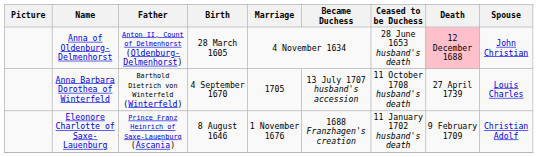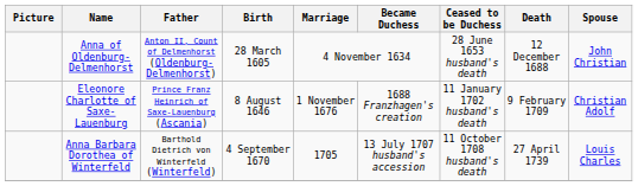 <table width=95% class="wikitable">
 <tr>
 <th width = "8%">Picture</th>
 <th width = "11%">Name</th>
 <th width = "9%">Father</th>
 <th width = "10%">Birth</th>
 <th width = "9%">Marriage</th>
 <th width = "9%">Became Duchess</th>
 <th width = "9%">Ceased to be Duchess</th>
 <th width = "9%">Death</th>
 <th width = "7%">Spouse</th>
 </tr>
 <tr>
 <td align="center"></td>
 <td align="center"><a href='#'>Anna of Oldenburg-Delmenhorst</a><br></td>
 <td align="center"><small><a href='#'>Anton II, Count of Delmenhorst</a></small><br>(<a href='#'>Oldenburg-Delmenhorst</a>)</td>
 <td align="center">28 March 1605</td>
 <td align="center" colspan="2">4 November 1634</td>
 <td align="center">28 June 1653<br><em>husband's death</em></td>
-<td align="center" style="background: pink;">12 December 1688</td>
+<td align="center">12 December 1688</td>
 <td align="center"><a href='#'>John Christian</a></td>
+</tr>
+<tr>
+<td align="center"></td>
+<td align="center"><a href='#'>Eleonore Charlotte of Saxe-Lauenburg</a><br></td>
+<td align="center"><small><a href='#'>Prince Franz Heinrich of Saxe-Lauenburg</a></small><br>(<a href='#'>Ascania</a>)</td>
+<td align="center">8 August 1646</td>
+<td align="center">1 November 1676</td>
+<td align="center">1688<br><em>Franzhagen's creation</em></td>
+<td align="center">11 January 1702<br><em>husband's death</em></td>
+<td align="center">9 February 1709</td>
+<td align="center"><a href='#'>Christian Adolf</a></td>
 </tr>
 <tr>
 <td align="center"></td>
 <td align="center"><a href='#'>Anna Barbara Dorothea of Winterfeld</a></td>
 <td align="center"><small>Barthold Dietrich von Winterfeld</small><br>(<a href='#'>Winterfeld</a>)</td>
 <td align="center">4 September 1670</td>
 <td align="center">1705</td>
 <td align="center">13 July 1707<br><em>husband's accession</em></td>
 <td align="center">11 October 1708<br><em>husband's death</em></td>
 <td align="center">27 April 1739</td>
 <td align="center"><a href='#'>Louis Charles</a></td>
 </tr>
 <tr>
-<td align="center"></td>
-<td align="center"><a href='#'>Eleonore Charlotte of Saxe-Lauenburg</a><br></td>
-<td align="center"><small><a href='#'>Prince Franz Heinrich of Saxe-Lauenburg</a></small><br>(<a href='#'>Ascania</a>)</td>
-<td align="center">8 August 1646</td>
-<td align="center">1 November 1676</td>
-<td align="center">1688<br><em>Franzhagen's creation</em></td>
-<td align="center">11 January 1702<br><em>husband's death</em></td>
-<td align="center">9 February 1709</td>
-<td align="center"><a href='#'>Christian Adolf</a></td>
-</tr>
-<tr>
 </tr>
 </table>
